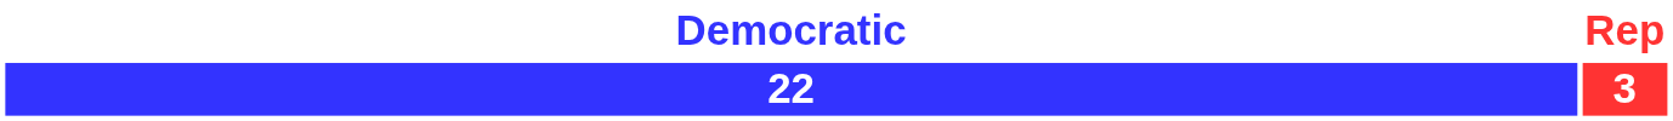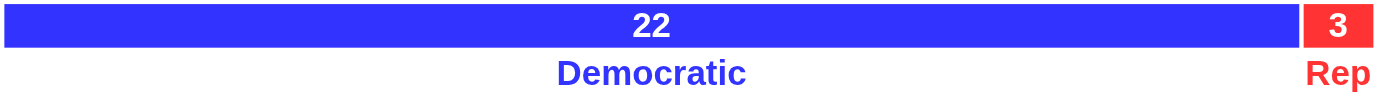 <table class="mw-collapsible mw-collapsed" style="width:50%">
 <tr>
 <td colspan="2" scope="row" style="text-align:center"></td>
 </tr>
 <tr>
+<td scope="row" style="background:#33F; width:96%; text-align:center; color:white"><strong>22</strong><br></td>
+<td style="background:#F33; width:4%; text-align:center; color:white"><strong>3</strong></td>
+</tr>
+<tr>
 <td scope="row" style="text-align:center; color:#33F"><strong>Democratic</strong><br></td>
 <td style="text-align:center; color:#F33"><strong>Rep</strong></td>
 </tr>
-<tr>
-<td scope="row" style="background:#33F; width:96%; text-align:center; color:white"><strong>22</strong><br></td>
-<td style="background:#F33; width:4%; text-align:center; color:white"><strong>3</strong></td>
-</tr>
 </table>
